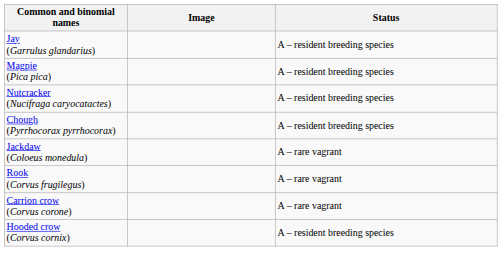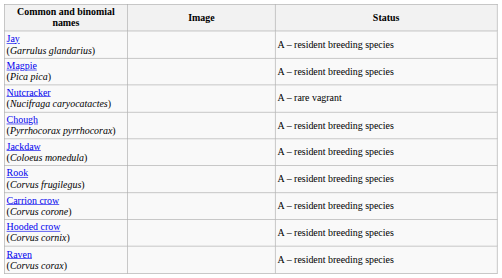 <table width=90% class="wikitable">
 <tr>
 <th width=25%>Common and binomial names</th>
 <th width=30%>Image</th>
 <th width=45%>Status</th>
 </tr>
 <tr>
 <td><a href='#'>Jay</a><br>(<em>Garrulus glandarius</em>)</td>
 <td></td>
 <td>A – resident breeding species</td>
 </tr>
 <tr>
 <td><a href='#'>Magpie</a><br>(<em>Pica pica</em>)</td>
 <td></td>
 <td>A – resident breeding species</td>
 </tr>
 <tr>
 <td><a href='#'>Nutcracker</a><br>(<em>Nucifraga caryocatactes</em>)</td>
 <td></td>
-<td>A – resident breeding species</td>
+<td>A – rare vagrant</td>
 </tr>
 <tr>
 <td><a href='#'>Chough</a><br>(<em>Pyrrhocorax pyrrhocorax</em>)</td>
 <td></td>
 <td>A – resident breeding species</td>
 </tr>
 <tr>
 <td><a href='#'>Jackdaw</a><br>(<em>Coloeus monedula</em>)</td>
 <td></td>
-<td>A – rare vagrant</td>
+<td>A – resident breeding species</td>
 </tr>
 <tr>
 <td><a href='#'>Rook</a><br>(<em>Corvus frugilegus</em>)</td>
 <td></td>
-<td>A – rare vagrant</td>
+<td>A – resident breeding species</td>
 </tr>
 <tr>
 <td><a href='#'>Carrion crow</a><br>(<em>Corvus corone</em>)</td>
 <td></td>
-<td>A – rare vagrant</td>
+<td>A – resident breeding species</td>
 </tr>
 <tr>
 <td><a href='#'>Hooded crow</a><br>(<em>Corvus cornix</em>)</td>
 <td></td>
 <td>A – resident breeding species</td>
 </tr>
+<tr>
+<td><a href='#'>Raven</a><br>(<em>Corvus corax</em>)</td>
+<td></td>
+<td>A – resident breeding species</td>
+</tr>
 </table>
